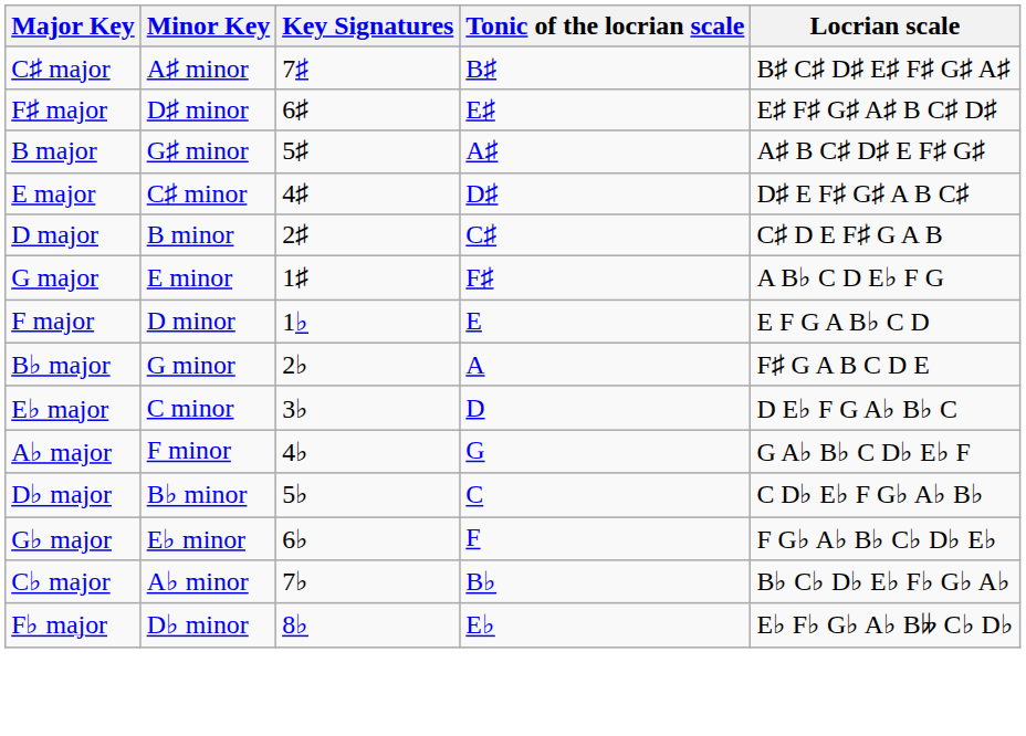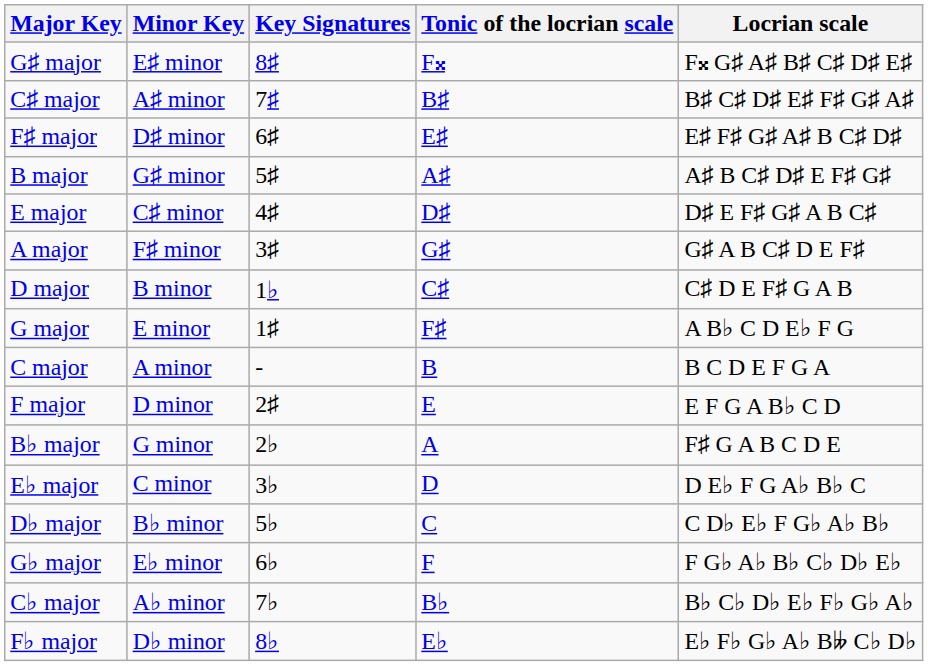 <table class="wikitable">
 <tr>
 <th><a href='#'>Major Key</a></th>
 <th><a href='#'>Minor Key</a></th>
 <th><a href='#'>Key Signatures</a></th>
 <th><a href='#'>Tonic</a> of the locrian <a href='#'>scale</a></th>
 <th>Locrian scale</th>
+</tr>
+<tr>
+<td><a href='#'>G♯ major</a></td>
+<td><a href='#'>E♯ minor</a></td>
+<td><a href='#'>8♯</a></td>
+<td><a href='#'>F𝄪</a></td>
+<td>F𝄪 G♯ A♯ B♯ C♯ D♯ E♯</td>
 </tr>
 <tr>
 <td><a href='#'>C♯ major</a></td>
 <td><a href='#'>A♯ minor</a></td>
 <td>7<a href='#'>♯</a></td>
 <td><a href='#'>B♯</a></td>
 <td>B♯ C♯ D♯ E♯ F♯ G♯ A♯</td>
 </tr>
 <tr>
 <td><a href='#'>F♯ major</a></td>
 <td><a href='#'>D♯ minor</a></td>
 <td>6♯</td>
 <td><a href='#'>E♯</a></td>
 <td>E♯ F♯ G♯ A♯ B C♯ D♯</td>
 </tr>
 <tr>
 <td><a href='#'>B major</a></td>
 <td><a href='#'>G♯ minor</a></td>
 <td>5♯</td>
 <td><a href='#'>A♯</a></td>
 <td>A♯ B C♯ D♯ E F♯ G♯</td>
 </tr>
 <tr>
 <td><a href='#'>E major</a></td>
 <td><a href='#'>C♯ minor</a></td>
 <td>4♯</td>
 <td><a href='#'>D♯</a></td>
 <td>D♯ E F♯ G♯ A B C♯</td>
 </tr>
 <tr>
+<td><a href='#'>A major</a></td>
+<td><a href='#'>F♯ minor</a></td>
+<td>3♯</td>
+<td><a href='#'>G♯</a></td>
+<td>G♯ A B C♯ D E F♯</td>
+</tr>
+<tr>
 <td><a href='#'>D major</a></td>
 <td><a href='#'>B minor</a></td>
-<td>2♯</td>
+<td>1<a href='#'>♭</a></td>
 <td><a href='#'>C♯</a></td>
 <td>C♯ D E F♯ G A B</td>
 </tr>
 <tr>
 <td><a href='#'>G major</a></td>
 <td><a href='#'>E minor</a></td>
 <td>1♯</td>
 <td><a href='#'>F♯</a></td>
 <td>A B♭ C D E♭ F G</td>
 </tr>
 <tr>
+<td><a href='#'>C major</a></td>
+<td><a href='#'>A minor</a></td>
+<td>-</td>
+<td><a href='#'>B</a></td>
+<td>B C D E F G A</td>
+</tr>
+<tr>
 <td><a href='#'>F major</a></td>
 <td><a href='#'>D minor</a></td>
-<td>1<a href='#'>♭</a></td>
+<td>2♯</td>
 <td><a href='#'>E</a></td>
 <td>E F G A B♭ C D</td>
 </tr>
 <tr>
 <td><a href='#'>B♭ major</a></td>
 <td><a href='#'>G minor</a></td>
 <td>2♭</td>
 <td><a href='#'>A</a></td>
 <td>F♯ G A B C D E</td>
 </tr>
 <tr>
 <td><a href='#'>E♭ major</a></td>
 <td><a href='#'>C minor</a></td>
 <td>3♭</td>
 <td><a href='#'>D</a></td>
 <td>D E♭ F G A♭ B♭ C</td>
-</tr>
-<tr>
-<td><a href='#'>A♭ major</a></td>
-<td><a href='#'>F minor</a></td>
-<td>4♭</td>
-<td><a href='#'>G</a></td>
-<td>G A♭ B♭ C D♭ E♭ F</td>
 </tr>
 <tr>
 <td><a href='#'>D♭ major</a></td>
 <td><a href='#'>B♭ minor</a></td>
 <td>5♭</td>
 <td><a href='#'>C</a></td>
 <td>C D♭ E♭ F G♭ A♭ B♭</td>
 </tr>
 <tr>
 <td><a href='#'>G♭ major</a></td>
 <td><a href='#'>E♭ minor</a></td>
 <td>6♭</td>
 <td><a href='#'>F</a></td>
 <td>F G♭ A♭ B♭ C♭ D♭ E♭</td>
 </tr>
 <tr>
 <td><a href='#'>C♭ major</a></td>
 <td><a href='#'>A♭ minor</a></td>
 <td>7♭</td>
 <td><a href='#'>B♭</a></td>
 <td>B♭ C♭ D♭ E♭ F♭ G♭ A♭</td>
 </tr>
 <tr>
 <td><a href='#'>F♭ major</a></td>
 <td><a href='#'>D♭ minor</a></td>
 <td><a href='#'>8♭</a></td>
 <td><a href='#'>E♭</a></td>
 <td>E♭ F♭ G♭ A♭ B𝄫 C♭ D♭</td>
 </tr>
 </table>
